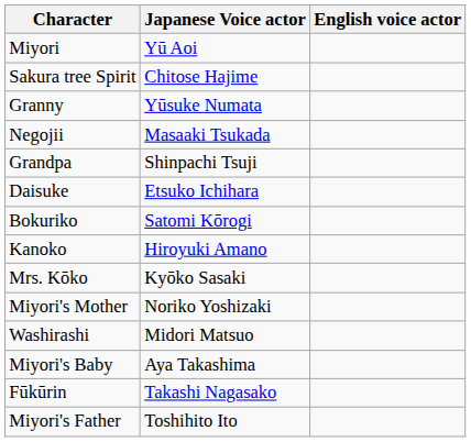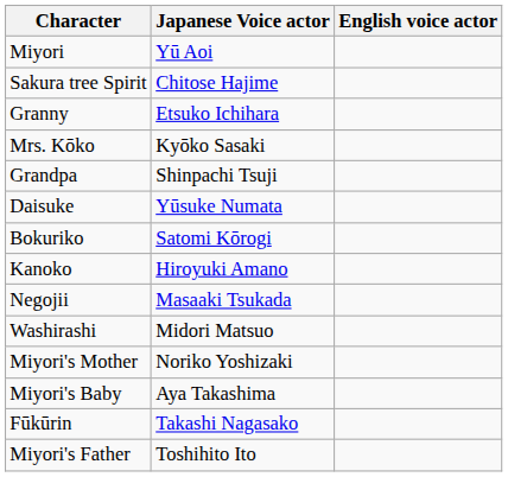 <table class="wikitable">
 <tr>
 <th>Character</th>
 <th>Japanese Voice actor</th>
 <th>English voice actor</th>
 </tr>
 <tr>
 <td>Miyori</td>
 <td><a href='#'>Yū Aoi</a></td>
 <td></td>
 </tr>
 <tr>
 <td>Sakura tree Spirit</td>
 <td><a href='#'>Chitose Hajime</a></td>
 <td></td>
 </tr>
 <tr>
 <td>Granny</td>
-<td><a href='#'>Yūsuke Numata</a></td>
+<td><a href='#'>Etsuko Ichihara</a></td>
 <td></td>
 </tr>
 <tr>
-<td>Negojii</td>
-<td><a href='#'>Masaaki Tsukada</a></td>
+<td>Mrs. Kōko</td>
+<td>Kyōko Sasaki</td>
 <td></td>
 </tr>
 <tr>
 <td>Grandpa</td>
 <td>Shinpachi Tsuji</td>
 <td></td>
 </tr>
 <tr>
 <td>Daisuke</td>
-<td><a href='#'>Etsuko Ichihara</a></td>
+<td><a href='#'>Yūsuke Numata</a></td>
 <td></td>
 </tr>
 <tr>
 <td>Bokuriko</td>
 <td><a href='#'>Satomi Kōrogi</a></td>
 <td></td>
 </tr>
 <tr>
 <td>Kanoko</td>
 <td><a href='#'>Hiroyuki Amano</a></td>
 <td></td>
 </tr>
 <tr>
-<td>Mrs. Kōko</td>
-<td>Kyōko Sasaki</td>
+<td>Negojii</td>
+<td><a href='#'>Masaaki Tsukada</a></td>
+<td></td>
+</tr>
+<tr>
+<td>Washirashi</td>
+<td>Midori Matsuo</td>
 <td></td>
 </tr>
 <tr>
 <td>Miyori's Mother</td>
 <td>Noriko Yoshizaki</td>
-<td></td>
-</tr>
-<tr>
-<td>Washirashi</td>
-<td>Midori Matsuo</td>
 <td></td>
 </tr>
 <tr>
 <td>Miyori's Baby</td>
 <td>Aya Takashima</td>
 <td></td>
 </tr>
 <tr>
 <td>Fūkūrin</td>
 <td><a href='#'>Takashi Nagasako</a></td>
 <td></td>
 </tr>
 <tr>
 <td>Miyori's Father</td>
 <td>Toshihito Ito</td>
 <td></td>
 </tr>
 </table>
